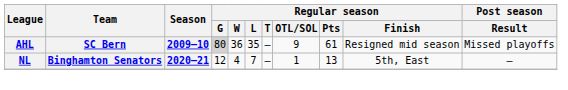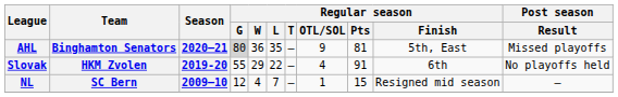 <table class="wikitable" style="font-size: 95%; text-align:center;">
 <tr>
 <th rowspan="2">League</th>
 <th rowspan="2">Team</th>
 <th rowspan="2">Season</th>
 <th colspan="7">Regular season</th>
 <th colspan="1">Post season</th>
 </tr>
 <tr>
 <th>G</th>
 <th>W</th>
 <th>L</th>
 <th>T</th>
 <th>OTL/SOL</th>
 <th>Pts</th>
 <th>Finish</th>
 <th>Result</th>
 </tr>
 <tr>
 <th><a href='#'>AHL</a></th>
-<th><a href='#'>SC Bern</a></th>
-<th><a href='#'>2009–10</a></th>
+<th><a href='#'>Binghamton Senators</a></th>
+<th><a href='#'>2020–21</a></th>
 <td style="background: lightgrey;">80</td>
 <td>36</td>
 <td>35</td>
 <td>—</td>
 <td>9</td>
-<td>61</td>
-<td>Resigned mid season</td>
+<td>81</td>
+<td>5th, East</td>
 <td>Missed playoffs</td>
 </tr>
 <tr>
+<th><a href='#'>Slovak</a></th>
+<th><a href='#'>HKM Zvolen</a></th>
+<th><a href='#'>2019-20</a></th>
+<td>55</td>
+<td>29</td>
+<td>22</td>
+<td>—</td>
+<td>4</td>
+<td>91</td>
+<td>6th</td>
+<td>No playoffs held</td>
+</tr>
+<tr>
 <th><a href='#'>NL</a></th>
-<th><a href='#'>Binghamton Senators</a></th>
-<th><a href='#'>2020–21</a></th>
+<th><a href='#'>SC Bern</a></th>
+<th><a href='#'>2009–10</a></th>
 <td>12</td>
 <td>4</td>
 <td>7</td>
 <td>—</td>
 <td>1</td>
-<td>13</td>
-<td>5th, East</td>
+<td>15</td>
+<td>Resigned mid season</td>
 <td>—</td>
 </tr>
 <tr>
 </tr>
 </table>
